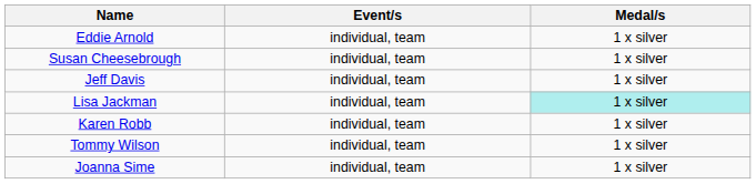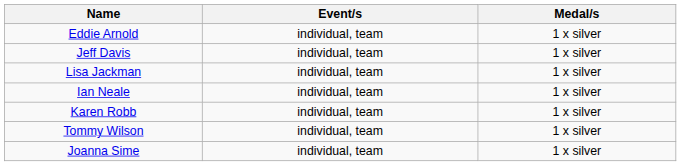 <table class="wikitable" style="text-align: center">
 <tr>
 <th width=250>Name</th>
 <th width=350>Event/s</th>
 <th width=250>Medal/s</th>
 </tr>
 <tr>
 <td><a href='#'>Eddie Arnold</a></td>
 <td>individual, team</td>
 <td>1 x silver</td>
 </tr>
 <tr>
-<td><a href='#'>Susan Cheesebrough</a></td>
-<td>individual, team</td>
-<td>1 x silver</td>
-</tr>
-<tr>
 <td><a href='#'>Jeff Davis</a></td>
 <td>individual, team</td>
 <td>1 x silver</td>
 </tr>
 <tr>
 <td><a href='#'>Lisa Jackman</a></td>
 <td>individual, team</td>
-<td style="background: paleturquoise;">1 x silver</td>
+<td>1 x silver</td>
+</tr>
+<tr>
+<td><a href='#'>Ian Neale</a></td>
+<td>individual, team</td>
+<td>1 x silver</td>
 </tr>
 <tr>
 <td><a href='#'>Karen Robb</a></td>
 <td>individual, team</td>
 <td>1 x silver</td>
 </tr>
 <tr>
 <td><a href='#'>Tommy Wilson</a></td>
 <td>individual, team</td>
 <td>1 x silver</td>
 </tr>
 <tr>
 <td><a href='#'>Joanna Sime</a></td>
 <td>individual, team</td>
 <td>1 x silver</td>
 </tr>
 </table>
